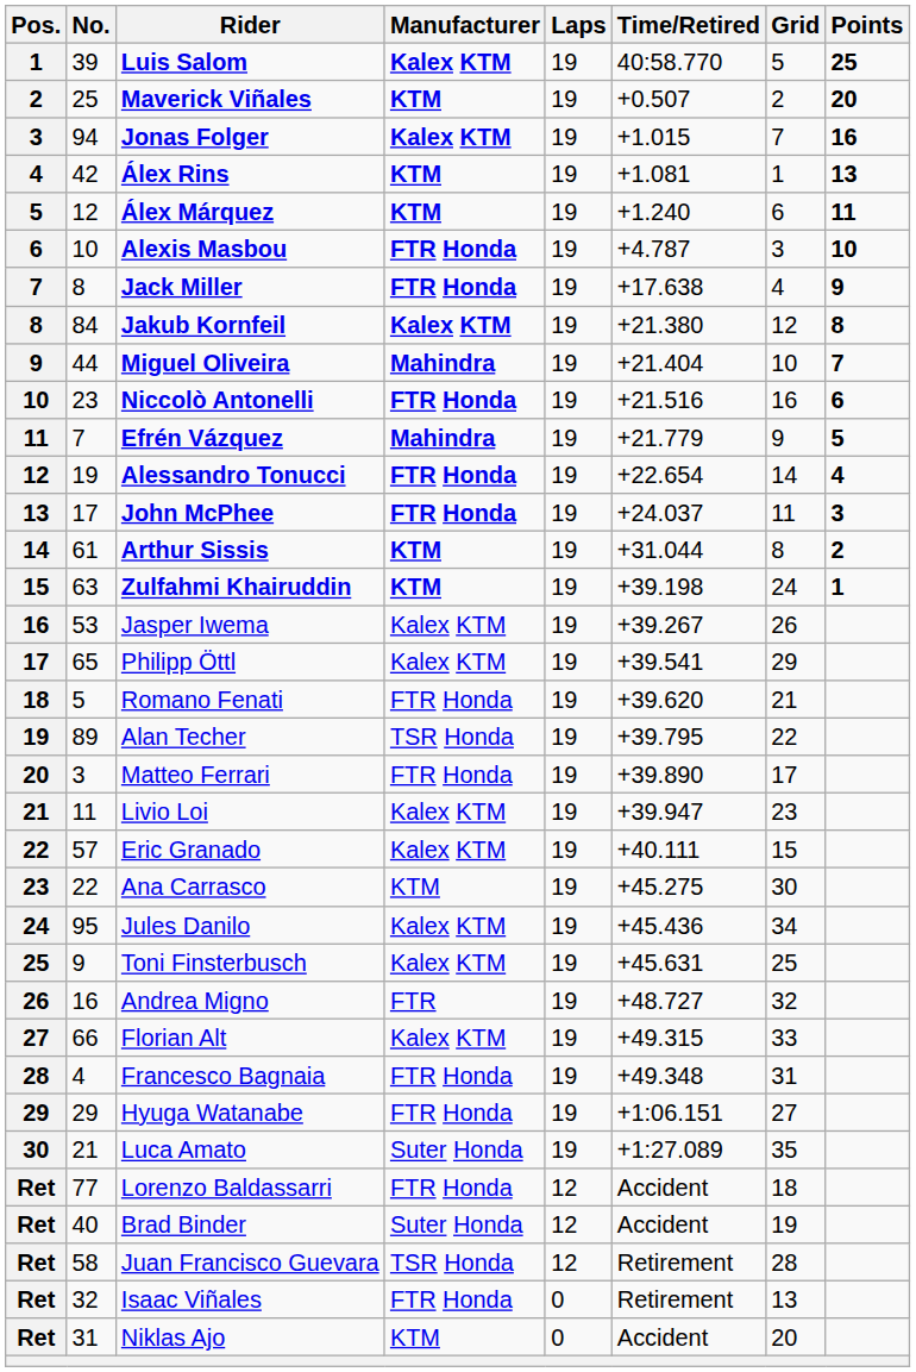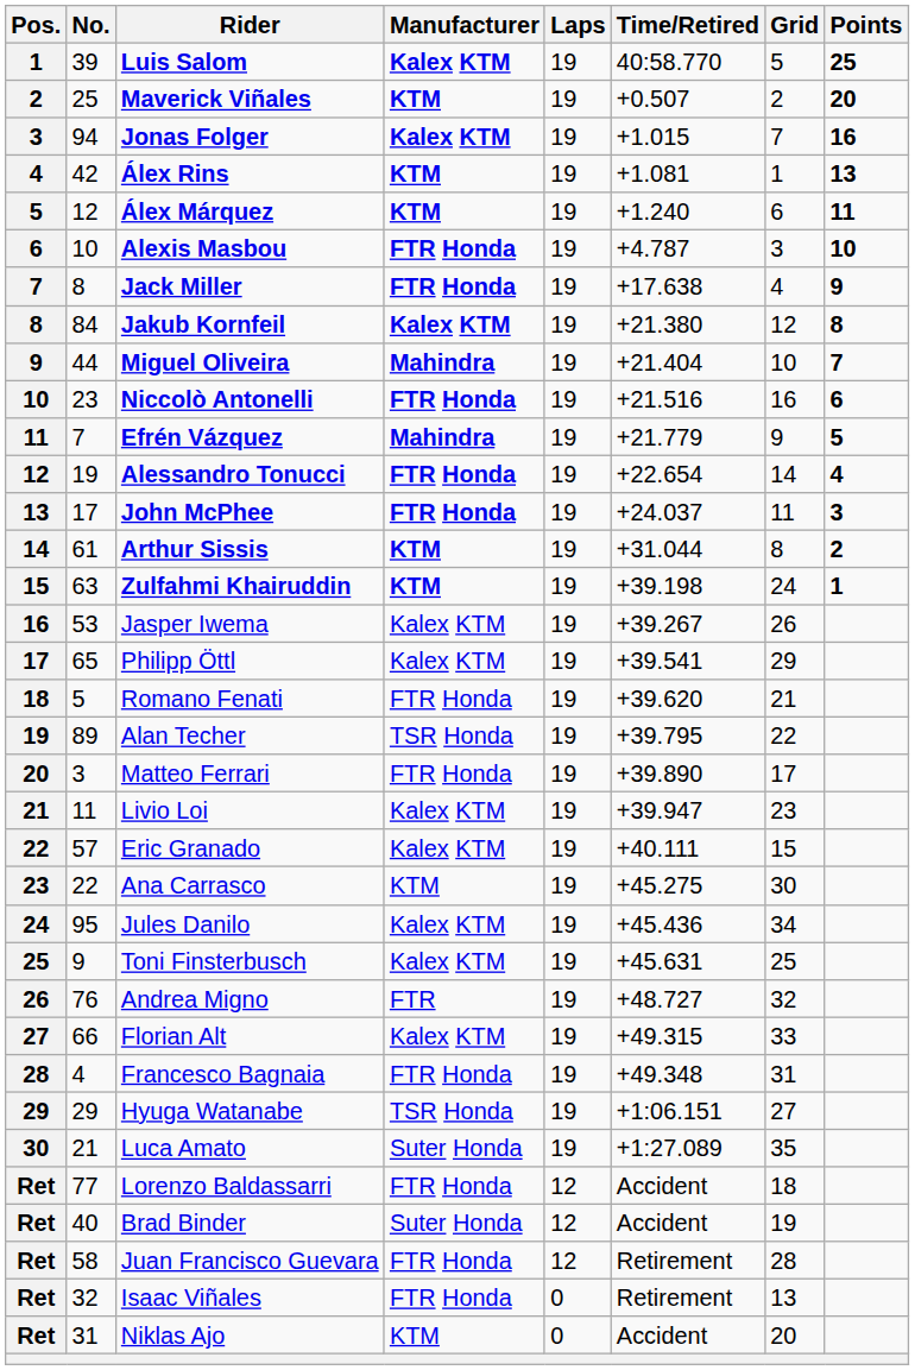 <table class="wikitable" style="font-size: 95%;">
 <tr>
 <th>Pos.</th>
 <th>No.</th>
 <th>Rider</th>
 <th>Manufacturer</th>
 <th>Laps</th>
 <th>Time/Retired</th>
 <th>Grid</th>
 <th>Points</th>
 </tr>
 <tr>
 <th>1</th>
 <td>39</td>
 <td> <strong><a href='#'>Luis Salom</a></strong></td>
 <td><strong><a href='#'>Kalex</a> <a href='#'>KTM</a></strong></td>
 <td>19</td>
 <td>40:58.770</td>
 <td>5</td>
 <td><strong>25</strong></td>
 </tr>
 <tr>
 <th>2</th>
 <td>25</td>
 <td> <strong><a href='#'>Maverick Viñales</a></strong></td>
 <td><strong><a href='#'>KTM</a></strong></td>
 <td>19</td>
 <td>+0.507</td>
 <td>2</td>
 <td><strong>20</strong></td>
 </tr>
 <tr>
 <th>3</th>
 <td>94</td>
 <td> <strong><a href='#'>Jonas Folger</a></strong></td>
 <td><strong><a href='#'>Kalex</a> <a href='#'>KTM</a></strong></td>
 <td>19</td>
 <td>+1.015</td>
 <td>7</td>
 <td><strong>16</strong></td>
 </tr>
 <tr>
 <th>4</th>
 <td>42</td>
 <td> <strong><a href='#'>Álex Rins</a></strong></td>
 <td><strong><a href='#'>KTM</a></strong></td>
 <td>19</td>
 <td>+1.081</td>
 <td>1</td>
 <td><strong>13</strong></td>
 </tr>
 <tr>
 <th>5</th>
 <td>12</td>
 <td> <strong><a href='#'>Álex Márquez</a></strong></td>
 <td><strong><a href='#'>KTM</a></strong></td>
 <td>19</td>
 <td>+1.240</td>
 <td>6</td>
 <td><strong>11</strong></td>
 </tr>
 <tr>
 <th>6</th>
 <td>10</td>
 <td> <strong><a href='#'>Alexis Masbou</a></strong></td>
 <td><strong><a href='#'>FTR</a> <a href='#'>Honda</a></strong></td>
 <td>19</td>
 <td>+4.787</td>
 <td>3</td>
 <td><strong>10</strong></td>
 </tr>
 <tr>
 <th>7</th>
 <td>8</td>
 <td> <strong><a href='#'>Jack Miller</a></strong></td>
 <td><strong><a href='#'>FTR</a> <a href='#'>Honda</a></strong></td>
 <td>19</td>
 <td>+17.638</td>
 <td>4</td>
 <td><strong>9</strong></td>
 </tr>
 <tr>
 <th>8</th>
 <td>84</td>
 <td> <strong><a href='#'>Jakub Kornfeil</a></strong></td>
 <td><strong><a href='#'>Kalex</a> <a href='#'>KTM</a></strong></td>
 <td>19</td>
 <td>+21.380</td>
 <td>12</td>
 <td><strong>8</strong></td>
 </tr>
 <tr>
 <th>9</th>
 <td>44</td>
 <td> <strong><a href='#'>Miguel Oliveira</a></strong></td>
 <td><strong><a href='#'>Mahindra</a></strong></td>
 <td>19</td>
 <td>+21.404</td>
 <td>10</td>
 <td><strong>7</strong></td>
 </tr>
 <tr>
 <th>10</th>
 <td>23</td>
 <td> <strong><a href='#'>Niccolò Antonelli</a></strong></td>
 <td><strong><a href='#'>FTR</a> <a href='#'>Honda</a></strong></td>
 <td>19</td>
 <td>+21.516</td>
 <td>16</td>
 <td><strong>6</strong></td>
 </tr>
 <tr>
 <th>11</th>
 <td>7</td>
 <td> <strong><a href='#'>Efrén Vázquez</a></strong></td>
 <td><strong><a href='#'>Mahindra</a></strong></td>
 <td>19</td>
 <td>+21.779</td>
 <td>9</td>
 <td><strong>5</strong></td>
 </tr>
 <tr>
 <th>12</th>
 <td>19</td>
 <td> <strong><a href='#'>Alessandro Tonucci</a></strong></td>
 <td><strong><a href='#'>FTR</a> <a href='#'>Honda</a></strong></td>
 <td>19</td>
 <td>+22.654</td>
 <td>14</td>
 <td><strong>4</strong></td>
 </tr>
 <tr>
 <th>13</th>
 <td>17</td>
 <td> <strong><a href='#'>John McPhee</a></strong></td>
 <td><strong><a href='#'>FTR</a> <a href='#'>Honda</a></strong></td>
 <td>19</td>
 <td>+24.037</td>
 <td>11</td>
 <td><strong>3</strong></td>
 </tr>
 <tr>
 <th>14</th>
 <td>61</td>
 <td> <strong><a href='#'>Arthur Sissis</a></strong></td>
 <td><strong><a href='#'>KTM</a></strong></td>
 <td>19</td>
 <td>+31.044</td>
 <td>8</td>
 <td><strong>2</strong></td>
 </tr>
 <tr>
 <th>15</th>
 <td>63</td>
 <td> <strong><a href='#'>Zulfahmi Khairuddin</a></strong></td>
 <td><strong><a href='#'>KTM</a></strong></td>
 <td>19</td>
 <td>+39.198</td>
 <td>24</td>
 <td><strong>1</strong></td>
 </tr>
 <tr>
 <th>16</th>
 <td>53</td>
 <td> <a href='#'>Jasper Iwema</a></td>
 <td><a href='#'>Kalex</a> <a href='#'>KTM</a></td>
 <td>19</td>
 <td>+39.267</td>
 <td>26</td>
 <td></td>
 </tr>
 <tr>
 <th>17</th>
 <td>65</td>
 <td> <a href='#'>Philipp Öttl</a></td>
 <td><a href='#'>Kalex</a> <a href='#'>KTM</a></td>
 <td>19</td>
 <td>+39.541</td>
 <td>29</td>
 <td></td>
 </tr>
 <tr>
 <th>18</th>
 <td>5</td>
 <td> <a href='#'>Romano Fenati</a></td>
 <td><a href='#'>FTR</a> <a href='#'>Honda</a></td>
 <td>19</td>
 <td>+39.620</td>
 <td>21</td>
 <td></td>
 </tr>
 <tr>
 <th>19</th>
 <td>89</td>
 <td> <a href='#'>Alan Techer</a></td>
 <td><a href='#'>TSR</a> <a href='#'>Honda</a></td>
 <td>19</td>
 <td>+39.795</td>
 <td>22</td>
 <td></td>
 </tr>
 <tr>
 <th>20</th>
 <td>3</td>
 <td> <a href='#'>Matteo Ferrari</a></td>
 <td><a href='#'>FTR</a> <a href='#'>Honda</a></td>
 <td>19</td>
 <td>+39.890</td>
 <td>17</td>
 <td></td>
 </tr>
 <tr>
 <th>21</th>
 <td>11</td>
 <td> <a href='#'>Livio Loi</a></td>
 <td><a href='#'>Kalex</a> <a href='#'>KTM</a></td>
 <td>19</td>
 <td>+39.947</td>
 <td>23</td>
 <td></td>
 </tr>
 <tr>
 <th>22</th>
 <td>57</td>
 <td> <a href='#'>Eric Granado</a></td>
 <td><a href='#'>Kalex</a> <a href='#'>KTM</a></td>
 <td>19</td>
 <td>+40.111</td>
 <td>15</td>
 <td></td>
 </tr>
 <tr>
 <th>23</th>
 <td>22</td>
 <td> <a href='#'>Ana Carrasco</a></td>
 <td><a href='#'>KTM</a></td>
 <td>19</td>
 <td>+45.275</td>
 <td>30</td>
 <td></td>
 </tr>
 <tr>
 <th>24</th>
 <td>95</td>
 <td> <a href='#'>Jules Danilo</a></td>
 <td><a href='#'>Kalex</a> <a href='#'>KTM</a></td>
 <td>19</td>
 <td>+45.436</td>
 <td>34</td>
 <td></td>
 </tr>
 <tr>
 <th>25</th>
 <td>9</td>
 <td> <a href='#'>Toni Finsterbusch</a></td>
 <td><a href='#'>Kalex</a> <a href='#'>KTM</a></td>
 <td>19</td>
 <td>+45.631</td>
 <td>25</td>
 <td></td>
 </tr>
 <tr>
 <th>26</th>
-<td>16</td>
+<td>76</td>
 <td> <a href='#'>Andrea Migno</a></td>
 <td><a href='#'>FTR</a></td>
 <td>19</td>
 <td>+48.727</td>
 <td>32</td>
 <td></td>
 </tr>
 <tr>
 <th>27</th>
 <td>66</td>
 <td> <a href='#'>Florian Alt</a></td>
 <td><a href='#'>Kalex</a> <a href='#'>KTM</a></td>
 <td>19</td>
 <td>+49.315</td>
 <td>33</td>
 <td></td>
 </tr>
 <tr>
 <th>28</th>
 <td>4</td>
 <td> <a href='#'>Francesco Bagnaia</a></td>
 <td><a href='#'>FTR</a> <a href='#'>Honda</a></td>
 <td>19</td>
 <td>+49.348</td>
 <td>31</td>
 <td></td>
 </tr>
 <tr>
 <th>29</th>
 <td>29</td>
 <td> <a href='#'>Hyuga Watanabe</a></td>
-<td><a href='#'>FTR</a> <a href='#'>Honda</a></td>
+<td><a href='#'>TSR</a> <a href='#'>Honda</a></td>
 <td>19</td>
 <td>+1:06.151</td>
 <td>27</td>
 <td></td>
 </tr>
 <tr>
 <th>30</th>
 <td>21</td>
 <td> <a href='#'>Luca Amato</a></td>
 <td><a href='#'>Suter</a> <a href='#'>Honda</a></td>
 <td>19</td>
 <td>+1:27.089</td>
 <td>35</td>
 <td></td>
 </tr>
 <tr>
 <th>Ret</th>
 <td>77</td>
 <td> <a href='#'>Lorenzo Baldassarri</a></td>
 <td><a href='#'>FTR</a> <a href='#'>Honda</a></td>
 <td>12</td>
 <td>Accident</td>
 <td>18</td>
 <td></td>
 </tr>
 <tr>
 <th>Ret</th>
 <td>40</td>
 <td> <a href='#'>Brad Binder</a></td>
 <td><a href='#'>Suter</a> <a href='#'>Honda</a></td>
 <td>12</td>
 <td>Accident</td>
 <td>19</td>
 <td></td>
 </tr>
 <tr>
 <th>Ret</th>
 <td>58</td>
 <td> <a href='#'>Juan Francisco Guevara</a></td>
-<td><a href='#'>TSR</a> <a href='#'>Honda</a></td>
+<td><a href='#'>FTR</a> <a href='#'>Honda</a></td>
 <td>12</td>
 <td>Retirement</td>
 <td>28</td>
 <td></td>
 </tr>
 <tr>
 <th>Ret</th>
 <td>32</td>
 <td> <a href='#'>Isaac Viñales</a></td>
 <td><a href='#'>FTR</a> <a href='#'>Honda</a></td>
 <td>0</td>
 <td>Retirement</td>
 <td>13</td>
 <td></td>
 </tr>
 <tr>
 <th>Ret</th>
 <td>31</td>
 <td> <a href='#'>Niklas Ajo</a></td>
 <td><a href='#'>KTM</a></td>
 <td>0</td>
 <td>Accident</td>
 <td>20</td>
 <td></td>
 </tr>
 <tr>
 <th colspan=8></th>
 </tr>
 </table>
